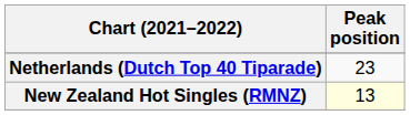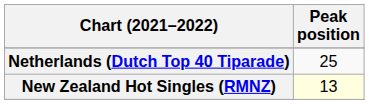 <table class="wikitable sortable plainrowheaders" style="text-align:center">
 <tr>
 <th scope="col">Chart (2021–2022)</th>
 <th scope="col">Peak<br>position</th>
 </tr>
 <tr>
 </tr>
 <tr>
 <th scope="row">Netherlands (<a href='#'>Dutch Top 40 Tiparade</a>)</th>
-<td>23</td>
+<td>25</td>
 </tr>
 <tr>
 <th scope="row">New Zealand Hot Singles (<a href='#'>RMNZ</a>)</th>
 <td style="background: lightyellow;">13</td>
 </tr>
 <tr>
 </tr>
 </table>
